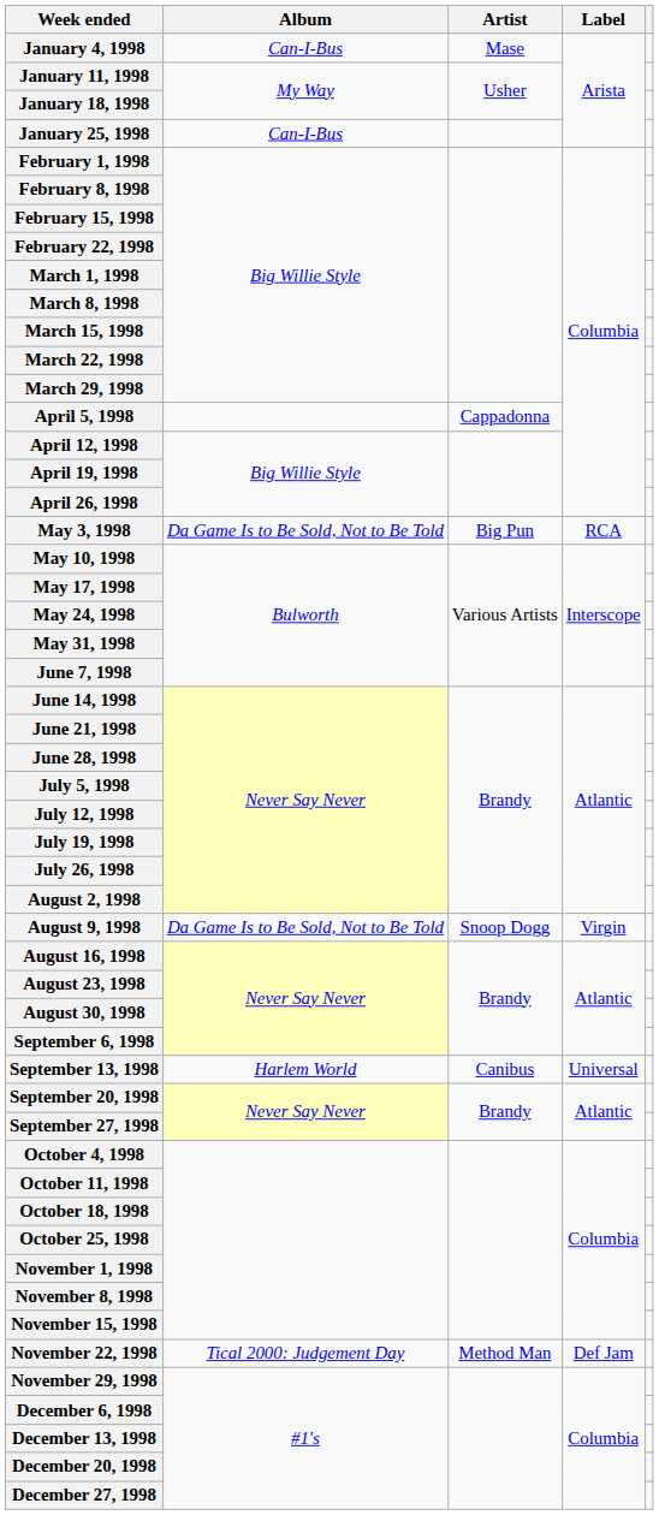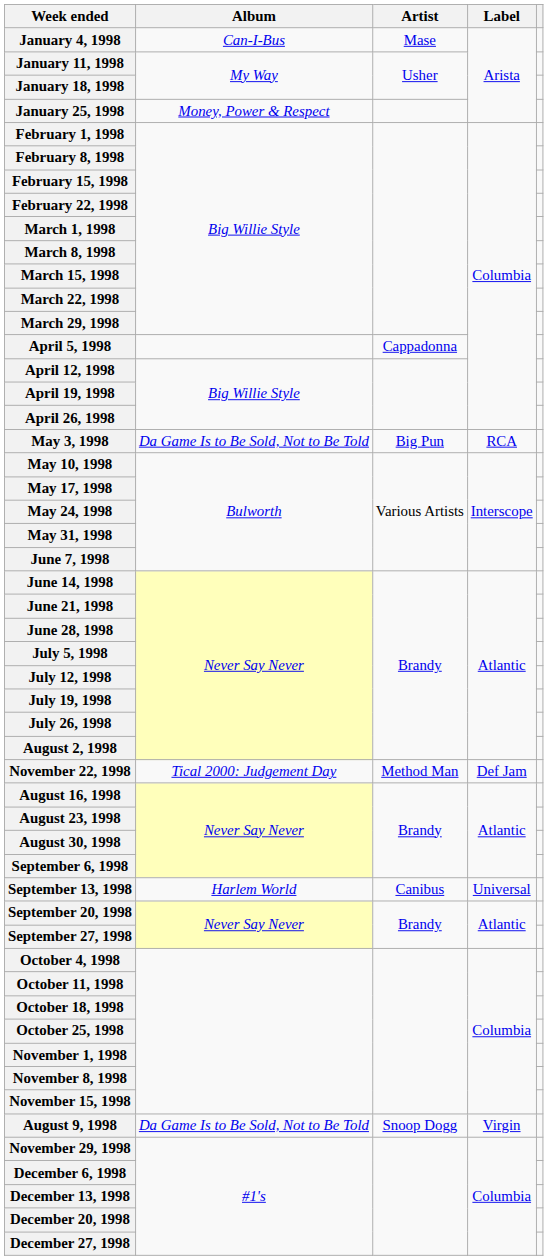 <table class="wikitable sortable plainrowheaders" style="text-align:center;">
 <tr>
 <th scope="col">Week ended</th>
 <th scope="col">Album</th>
 <th scope="col">Artist</th>
 <th scope="col">Label</th>
 <th scope="col" class="unsortable"></th>
 </tr>
 <tr>
 <th scope="row">January 4, 1998</th>
 <td><em><a href='#'>Can-I-Bus</a></em></td>
 <td><a href='#'>Mase</a></td>
 <td rowspan="4"><a href='#'>Arista</a></td>
 <td></td>
 </tr>
 <tr>
 <th scope="row">January 11, 1998</th>
 <td rowspan="2"><em><a href='#'>My Way</a></em></td>
 <td rowspan="2"><a href='#'>Usher</a></td>
 <td></td>
 </tr>
 <tr>
 <th scope="row">January 18, 1998</th>
 <td></td>
 </tr>
 <tr>
 <th scope="row">January 25, 1998</th>
-<td><em><a href='#'>Can-I-Bus</a></em></td>
+<td><em><a href='#'>Money, Power & Respect</a></em></td>
 <td></td>
 <td></td>
 </tr>
 <tr>
 <th scope="row">February 1, 1998</th>
 <td rowspan="9"><em><a href='#'>Big Willie Style</a></em></td>
 <td rowspan="9"></td>
 <td rowspan="13"><a href='#'>Columbia</a></td>
 <td></td>
 </tr>
 <tr>
 <th scope="row">February 8, 1998</th>
 <td></td>
 </tr>
 <tr>
 <th scope="row">February 15, 1998</th>
 <td></td>
 </tr>
 <tr>
 <th scope="row">February 22, 1998</th>
 <td></td>
 </tr>
 <tr>
 <th scope="row">March 1, 1998</th>
 <td></td>
 </tr>
 <tr>
 <th scope="row">March 8, 1998</th>
 <td></td>
 </tr>
 <tr>
 <th scope="row">March 15, 1998</th>
 <td></td>
 </tr>
 <tr>
 <th scope="row">March 22, 1998</th>
 <td></td>
 </tr>
 <tr>
 <th scope="row">March 29, 1998</th>
 <td></td>
 </tr>
 <tr>
 <th scope="row">April 5, 1998</th>
 <td><em></em></td>
 <td><a href='#'>Cappadonna</a></td>
 <td></td>
 </tr>
 <tr>
 <th scope="row">April 12, 1998</th>
 <td rowspan="3"><em><a href='#'>Big Willie Style</a></em></td>
 <td rowspan="3"></td>
 <td></td>
 </tr>
 <tr>
 <th scope="row">April 19, 1998</th>
 <td></td>
 </tr>
 <tr>
 <th scope="row">April 26, 1998</th>
 <td></td>
 </tr>
 <tr>
 <th scope="row">May 3, 1998</th>
 <td><em><a href='#'>Da Game Is to Be Sold, Not to Be Told</a></em></td>
 <td><a href='#'>Big Pun</a></td>
 <td><a href='#'>RCA</a></td>
 <td></td>
 </tr>
 <tr>
 <th scope="row">May 10, 1998</th>
 <td rowspan="5"><em><a href='#'>Bulworth</a></em></td>
 <td rowspan="5">Various Artists</td>
 <td rowspan="5"><a href='#'>Interscope</a></td>
 <td></td>
 </tr>
 <tr>
 <th scope="row">May 17, 1998</th>
 <td></td>
 </tr>
 <tr>
 <th scope="row">May 24, 1998</th>
 <td></td>
 </tr>
 <tr>
 <th scope="row">May 31, 1998</th>
 <td></td>
 </tr>
 <tr>
 <th scope="row">June 7, 1998</th>
 <td></td>
 </tr>
 <tr>
 <th scope="row">June 14, 1998</th>
 <td rowspan="8" style="background-color:#FFFFBB"><em><a href='#'>Never Say Never</a></em></td>
 <td rowspan="8"><a href='#'>Brandy</a></td>
 <td rowspan="8"><a href='#'>Atlantic</a></td>
 <td></td>
 </tr>
 <tr>
 <th scope="row">June 21, 1998</th>
 <td></td>
 </tr>
 <tr>
 <th scope="row">June 28, 1998</th>
 <td></td>
 </tr>
 <tr>
 <th scope="row">July 5, 1998</th>
 <td></td>
 </tr>
 <tr>
 <th scope="row">July 12, 1998</th>
 <td></td>
 </tr>
 <tr>
 <th scope="row">July 19, 1998</th>
 <td></td>
 </tr>
 <tr>
 <th scope="row">July 26, 1998</th>
 <td></td>
 </tr>
 <tr>
 <th scope="row">August 2, 1998</th>
 <td></td>
 </tr>
 <tr>
-<th scope="row">August 9, 1998</th>
-<td><em><a href='#'>Da Game Is to Be Sold, Not to Be Told</a></em></td>
-<td><a href='#'>Snoop Dogg</a></td>
-<td><a href='#'>Virgin</a></td>
+<th scope="row">November 22, 1998</th>
+<td><em><a href='#'>Tical 2000: Judgement Day</a></em></td>
+<td><a href='#'>Method Man</a></td>
+<td><a href='#'>Def Jam</a></td>
 <td></td>
 </tr>
 <tr>
 <th scope="row">August 16, 1998</th>
 <td rowspan="4" style="background-color:#FFFFBB"><em><a href='#'>Never Say Never</a></em></td>
 <td rowspan="4"><a href='#'>Brandy</a></td>
 <td rowspan="4"><a href='#'>Atlantic</a></td>
 <td></td>
 </tr>
 <tr>
 <th scope="row">August 23, 1998</th>
 <td></td>
 </tr>
 <tr>
 <th scope="row">August 30, 1998</th>
 <td></td>
 </tr>
 <tr>
 <th scope="row">September 6, 1998</th>
 <td></td>
 </tr>
 <tr>
 <th scope="row">September 13, 1998</th>
 <td><em><a href='#'>Harlem World</a></em></td>
 <td><a href='#'>Canibus</a></td>
 <td><a href='#'>Universal</a></td>
 <td></td>
 </tr>
 <tr>
 <th scope="row">September 20, 1998</th>
 <td rowspan="2" style="background-color:#FFFFBB"><em><a href='#'>Never Say Never</a></em></td>
 <td rowspan="2"><a href='#'>Brandy</a></td>
 <td rowspan="2"><a href='#'>Atlantic</a></td>
 <td></td>
 </tr>
 <tr>
 <th scope="row">September 27, 1998</th>
 <td></td>
 </tr>
 <tr>
 <th scope="row">October 4, 1998</th>
 <td rowspan="7"><em></em></td>
 <td rowspan="7"></td>
 <td rowspan="7"><a href='#'>Columbia</a></td>
 <td></td>
 </tr>
 <tr>
 <th scope="row">October 11, 1998</th>
 <td></td>
 </tr>
 <tr>
 <th scope="row">October 18, 1998</th>
 <td></td>
 </tr>
 <tr>
 <th scope="row">October 25, 1998</th>
 <td></td>
 </tr>
 <tr>
 <th scope="row">November 1, 1998</th>
 <td></td>
 </tr>
 <tr>
 <th scope="row">November 8, 1998</th>
 <td></td>
 </tr>
 <tr>
 <th scope="row">November 15, 1998</th>
 <td></td>
 </tr>
 <tr>
-<th scope="row">November 22, 1998</th>
-<td><em><a href='#'>Tical 2000: Judgement Day</a></em></td>
-<td><a href='#'>Method Man</a></td>
-<td><a href='#'>Def Jam</a></td>
+<th scope="row">August 9, 1998</th>
+<td><em><a href='#'>Da Game Is to Be Sold, Not to Be Told</a></em></td>
+<td><a href='#'>Snoop Dogg</a></td>
+<td><a href='#'>Virgin</a></td>
 <td></td>
 </tr>
 <tr>
 <th scope="row">November 29, 1998</th>
 <td rowspan="5"><em><a href='#'>#1's</a></em></td>
 <td rowspan="5"></td>
 <td rowspan="5"><a href='#'>Columbia</a></td>
 <td></td>
 </tr>
 <tr>
 <th scope="row">December 6, 1998</th>
 <td></td>
 </tr>
 <tr>
 <th scope="row">December 13, 1998</th>
 <td></td>
 </tr>
 <tr>
 <th scope="row">December 20, 1998</th>
 <td></td>
 </tr>
 <tr>
 <th scope="row">December 27, 1998</th>
 <td></td>
 </tr>
 </table>
